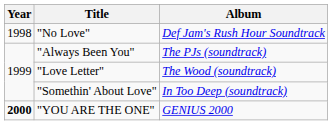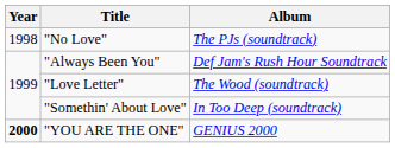 <table class="wikitable">
 <tr>
 <th>Year</th>
 <th>Title</th>
 <th>Album</th>
 </tr>
 <tr>
 <td>1998</td>
 <td>"No Love"</td>
-<td><em><a href='#'>Def Jam's Rush Hour Soundtrack</a></em></td>
+<td><em><a href='#'>The PJs (soundtrack)</a></em></td>
 </tr>
 <tr>
 <td rowspan="3">1999</td>
 <td>"Always Been You"</td>
-<td><em><a href='#'>The PJs (soundtrack)</a></em></td>
+<td><em><a href='#'>Def Jam's Rush Hour Soundtrack</a></em></td>
 </tr>
 <tr>
 <td>"Love Letter"</td>
 <td><em><a href='#'>The Wood (soundtrack)</a></em></td>
 </tr>
 <tr>
 <td>"Somethin' About Love"</td>
 <td><em><a href='#'>In Too Deep (soundtrack)</a></em></td>
 </tr>
 <tr>
 <td><strong>2000</strong></td>
 <td>"YOU ARE THE ONE"</td>
 <td><em><a href='#'>GENIUS 2000</a></em></td>
 </tr>
 </table>
